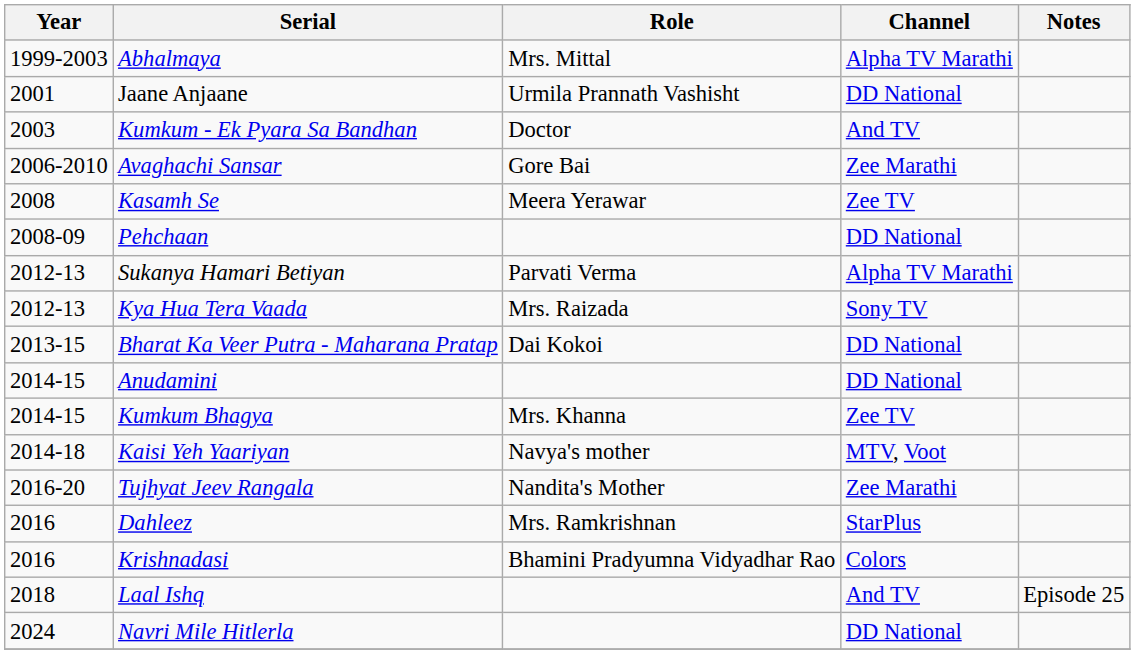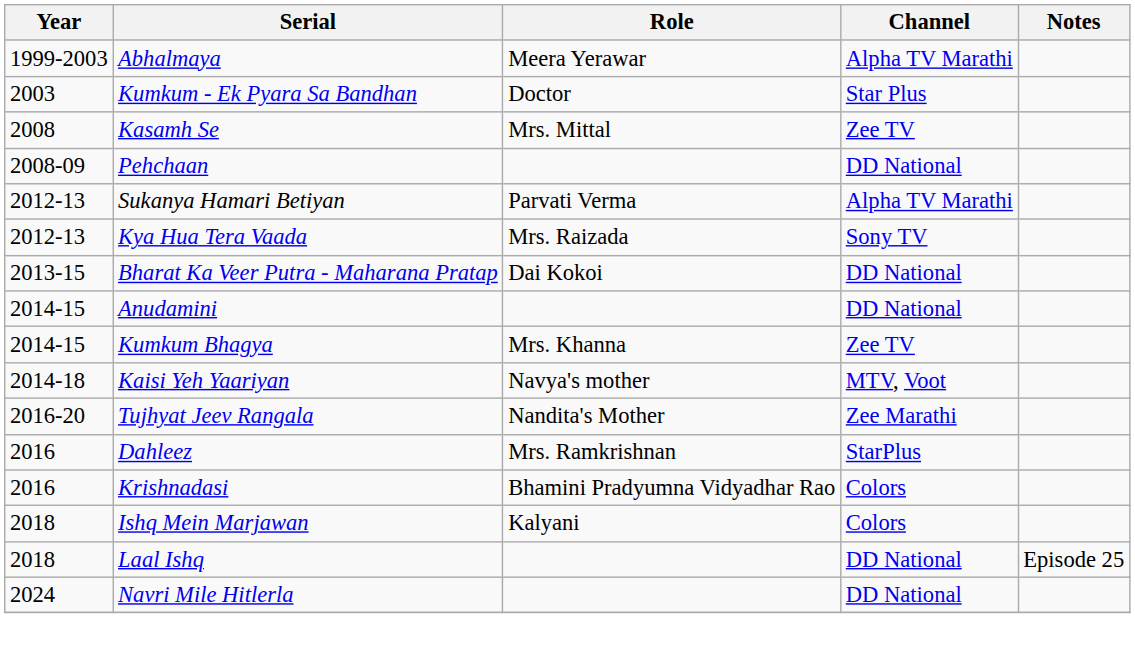 <table class="wikitable sortable">
 <tr>
 <th>Year</th>
 <th>Serial</th>
 <th>Role</th>
 <th>Channel</th>
 <th>Notes</th>
 </tr>
 <tr>
 <td>1999-2003</td>
 <td><em><a href='#'>Abhalmaya</a></em></td>
-<td>Mrs. Mittal</td>
+<td>Meera Yerawar</td>
 <td><a href='#'>Alpha TV Marathi</a></td>
-<td></td>
-</tr>
-<tr>
-<td>2001</td>
-<td>Jaane Anjaane</td>
-<td>Urmila Prannath Vashisht</td>
-<td><a href='#'>DD National</a></td>
 <td></td>
 </tr>
 <tr>
 <td>2003</td>
 <td><em><a href='#'>Kumkum - Ek Pyara Sa Bandhan</a></em></td>
 <td>Doctor</td>
-<td><a href='#'>And TV</a></td>
-<td></td>
-</tr>
-<tr>
-<td>2006-2010</td>
-<td><em><a href='#'>Avaghachi Sansar</a></em></td>
-<td>Gore Bai</td>
-<td><a href='#'>Zee Marathi</a></td>
+<td><a href='#'>Star Plus</a></td>
 <td></td>
 </tr>
 <tr>
 <td>2008</td>
 <td><em><a href='#'>Kasamh Se</a></em></td>
-<td>Meera Yerawar</td>
+<td>Mrs. Mittal</td>
 <td><a href='#'>Zee TV</a></td>
 <td></td>
 </tr>
 <tr>
 <td>2008-09</td>
 <td><em><a href='#'>Pehchaan</a></em></td>
 <td></td>
 <td><a href='#'>DD National</a></td>
 <td></td>
 </tr>
 <tr>
 <td>2012-13</td>
 <td><em>Sukanya Hamari Betiyan</em></td>
 <td>Parvati Verma</td>
 <td><a href='#'>Alpha TV Marathi</a></td>
 <td></td>
 </tr>
 <tr>
 <td>2012-13</td>
 <td><em><a href='#'>Kya Hua Tera Vaada</a></em></td>
 <td>Mrs. Raizada</td>
 <td><a href='#'>Sony TV</a></td>
 <td></td>
 </tr>
 <tr>
 <td>2013-15</td>
 <td><em><a href='#'>Bharat Ka Veer Putra - Maharana Pratap</a></em></td>
 <td>Dai Kokoi</td>
 <td><a href='#'>DD National</a></td>
 <td></td>
 </tr>
 <tr>
 <td>2014-15</td>
 <td><em><a href='#'>Anudamini</a></em></td>
 <td></td>
 <td><a href='#'>DD National</a></td>
 <td></td>
 </tr>
 <tr>
 <td>2014-15</td>
 <td><em><a href='#'>Kumkum Bhagya</a></em></td>
 <td>Mrs. Khanna</td>
 <td><a href='#'>Zee TV</a></td>
 <td></td>
 </tr>
 <tr>
 <td>2014-18</td>
 <td><em><a href='#'>Kaisi Yeh Yaariyan</a></em></td>
 <td>Navya's mother</td>
 <td><a href='#'>MTV</a>, <a href='#'>Voot</a></td>
 <td></td>
 </tr>
 <tr>
 <td>2016-20</td>
 <td><em><a href='#'>Tujhyat Jeev Rangala</a></em></td>
 <td>Nandita's Mother</td>
 <td><a href='#'>Zee Marathi</a></td>
 <td></td>
 </tr>
 <tr>
 <td>2016</td>
 <td><em><a href='#'>Dahleez</a></em></td>
 <td>Mrs. Ramkrishnan</td>
 <td><a href='#'>StarPlus</a></td>
 <td></td>
 </tr>
 <tr>
 <td>2016</td>
 <td><em><a href='#'>Krishnadasi</a></em></td>
 <td>Bhamini Pradyumna Vidyadhar Rao</td>
 <td><a href='#'>Colors</a></td>
 <td></td>
 </tr>
 <tr>
 <td>2018</td>
+<td><em><a href='#'>Ishq Mein Marjawan</a></em></td>
+<td>Kalyani</td>
+<td><a href='#'>Colors</a></td>
+<td></td>
+</tr>
+<tr>
+<td>2018</td>
 <td><em><a href='#'>Laal Ishq</a></em></td>
 <td></td>
-<td><a href='#'>And TV</a></td>
+<td><a href='#'>DD National</a></td>
 <td>Episode 25</td>
 </tr>
 <tr>
 <td>2024</td>
 <td><em><a href='#'>Navri Mile Hitlerla</a></em></td>
 <td></td>
 <td><a href='#'>DD National</a></td>
 <td></td>
 </tr>
 <tr>
 </tr>
 </table>
